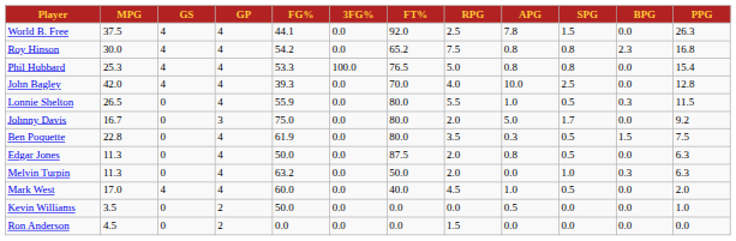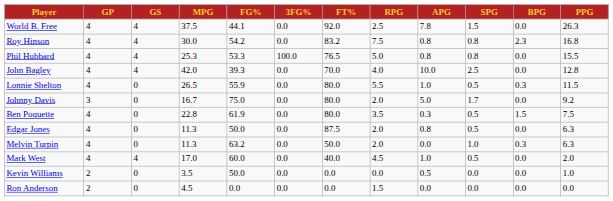 <table class="wikitable sortable" style="font-size: 90%">
 <tr>
 <th style="background:#b22222; color:#ffcc33" width="10%">Player</th>
+<th style="background:#b22222; color:#ffcc33" width="6%">GP</th>
+<th style="background:#b22222; color:#ffcc33" width="6%">GS</th>
 <th style="background:#b22222; color:#ffcc33" width="6%">MPG</th>
-<th style="background:#b22222; color:#ffcc33" width="6%">GS</th>
-<th style="background:#b22222; color:#ffcc33" width="6%">GP</th>
 <th style="background:#b22222; color:#ffcc33" width="6%">FG%</th>
 <th style="background:#b22222; color:#ffcc33" width="6%">3FG%</th>
 <th style="background:#b22222; color:#ffcc33" width="6%">FT%</th>
 <th style="background:#b22222; color:#ffcc33" width="6%">RPG</th>
 <th style="background:#b22222; color:#ffcc33" width="6%">APG</th>
 <th style="background:#b22222; color:#ffcc33" width="6%">SPG</th>
 <th style="background:#b22222; color:#ffcc33" width="6%">BPG</th>
 <th style="background:#b22222; color:#ffcc33" width="6%">PPG</th>
 </tr>
 <tr>
 <td><a href='#'>World B. Free</a></td>
-<td>37.5</td>
 <td>4</td>
 <td>4</td>
+<td>37.5</td>
 <td>44.1</td>
 <td>0.0</td>
 <td>92.0</td>
 <td>2.5</td>
 <td>7.8</td>
 <td>1.5</td>
 <td>0.0</td>
 <td>26.3</td>
 </tr>
 <tr>
 <td><a href='#'>Roy Hinson</a></td>
-<td>30.0</td>
 <td>4</td>
 <td>4</td>
+<td>30.0</td>
 <td>54.2</td>
 <td>0.0</td>
-<td>65.2</td>
+<td>83.2</td>
 <td>7.5</td>
 <td>0.8</td>
 <td>0.8</td>
 <td>2.3</td>
 <td>16.8</td>
 </tr>
 <tr>
 <td><a href='#'>Phil Hubbard</a></td>
-<td>25.3</td>
 <td>4</td>
 <td>4</td>
+<td>25.3</td>
 <td>53.3</td>
 <td>100.0</td>
 <td>76.5</td>
 <td>5.0</td>
 <td>0.8</td>
 <td>0.8</td>
 <td>0.0</td>
-<td>15.4</td>
+<td>15.5</td>
 </tr>
 <tr>
 <td><a href='#'>John Bagley</a></td>
-<td>42.0</td>
 <td>4</td>
 <td>4</td>
+<td>42.0</td>
 <td>39.3</td>
 <td>0.0</td>
 <td>70.0</td>
 <td>4.0</td>
 <td>10.0</td>
 <td>2.5</td>
 <td>0.0</td>
 <td>12.8</td>
 </tr>
 <tr>
 <td><a href='#'>Lonnie Shelton</a></td>
+<td>4</td>
+<td>0</td>
 <td>26.5</td>
-<td>0</td>
-<td>4</td>
 <td>55.9</td>
 <td>0.0</td>
 <td>80.0</td>
 <td>5.5</td>
 <td>1.0</td>
 <td>0.5</td>
 <td>0.3</td>
 <td>11.5</td>
 </tr>
 <tr>
 <td><a href='#'>Johnny Davis</a></td>
+<td>3</td>
+<td>0</td>
 <td>16.7</td>
-<td>0</td>
-<td>3</td>
 <td>75.0</td>
 <td>0.0</td>
 <td>80.0</td>
 <td>2.0</td>
 <td>5.0</td>
 <td>1.7</td>
 <td>0.0</td>
 <td>9.2</td>
 </tr>
 <tr>
 <td><a href='#'>Ben Poquette</a></td>
+<td>4</td>
+<td>0</td>
 <td>22.8</td>
-<td>0</td>
-<td>4</td>
 <td>61.9</td>
 <td>0.0</td>
 <td>80.0</td>
 <td>3.5</td>
 <td>0.3</td>
 <td>0.5</td>
 <td>1.5</td>
 <td>7.5</td>
 </tr>
 <tr>
 <td><a href='#'>Edgar Jones</a></td>
+<td>4</td>
+<td>0</td>
 <td>11.3</td>
-<td>0</td>
-<td>4</td>
 <td>50.0</td>
 <td>0.0</td>
 <td>87.5</td>
 <td>2.0</td>
 <td>0.8</td>
 <td>0.5</td>
 <td>0.0</td>
 <td>6.3</td>
 </tr>
 <tr>
 <td><a href='#'>Melvin Turpin</a></td>
+<td>4</td>
+<td>0</td>
 <td>11.3</td>
-<td>0</td>
-<td>4</td>
 <td>63.2</td>
 <td>0.0</td>
 <td>50.0</td>
 <td>2.0</td>
 <td>0.0</td>
 <td>1.0</td>
 <td>0.3</td>
 <td>6.3</td>
 </tr>
 <tr>
 <td><a href='#'>Mark West</a></td>
-<td>17.0</td>
 <td>4</td>
 <td>4</td>
+<td>17.0</td>
 <td>60.0</td>
 <td>0.0</td>
 <td>40.0</td>
 <td>4.5</td>
 <td>1.0</td>
 <td>0.5</td>
 <td>0.0</td>
 <td>2.0</td>
 </tr>
 <tr>
 <td><a href='#'>Kevin Williams</a></td>
+<td>2</td>
+<td>0</td>
 <td>3.5</td>
-<td>0</td>
-<td>2</td>
 <td>50.0</td>
 <td>0.0</td>
 <td>0.0</td>
 <td>0.0</td>
 <td>0.5</td>
 <td>0.0</td>
 <td>0.0</td>
 <td>1.0</td>
 </tr>
 <tr>
 <td><a href='#'>Ron Anderson</a></td>
+<td>2</td>
+<td>0</td>
 <td>4.5</td>
-<td>0</td>
-<td>2</td>
 <td>0.0</td>
 <td>0.0</td>
 <td>0.0</td>
 <td>1.5</td>
 <td>0.0</td>
 <td>0.0</td>
 <td>0.0</td>
 <td>0.0</td>
 </tr>
 </table>
